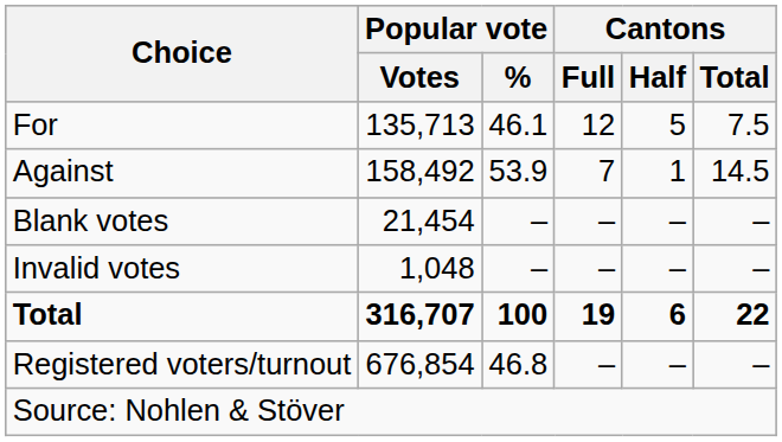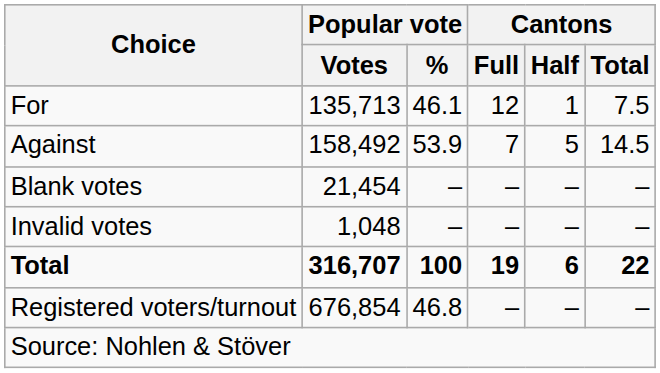 <table class=wikitable style=text-align:right>
 <tr>
 <th rowspan=2>Choice</th>
 <th colspan=2>Popular vote</th>
 <th colspan=3>Cantons</th>
 </tr>
 <tr>
 <th>Votes</th>
 <th>%</th>
 <th>Full</th>
 <th>Half</th>
 <th>Total</th>
 </tr>
 <tr>
 <td align=left>For</td>
 <td>135,713</td>
 <td>46.1</td>
 <td>12</td>
-<td>5</td>
+<td>1</td>
 <td>7.5</td>
 </tr>
 <tr>
 <td align=left>Against</td>
 <td>158,492</td>
 <td>53.9</td>
 <td>7</td>
-<td>1</td>
+<td>5</td>
 <td>14.5</td>
 </tr>
 <tr>
 <td align=left>Blank votes</td>
 <td>21,454</td>
 <td>–</td>
 <td>–</td>
 <td>–</td>
 <td>–</td>
 </tr>
 <tr>
 <td align=left>Invalid votes</td>
 <td>1,048</td>
 <td>–</td>
 <td>–</td>
 <td>–</td>
 <td>–</td>
 </tr>
 <tr>
 <td align=left><strong>Total</strong></td>
 <td><strong>316,707</strong></td>
 <td><strong>100</strong></td>
 <td><strong>19</strong></td>
 <td><strong>6</strong></td>
 <td><strong>22</strong></td>
 </tr>
 <tr>
 <td align=left>Registered voters/turnout</td>
 <td>676,854</td>
 <td>46.8</td>
 <td>–</td>
 <td>–</td>
 <td>–</td>
 </tr>
 <tr>
 <td align=left colspan=6>Source: Nohlen & Stöver</td>
 </tr>
 </table>
